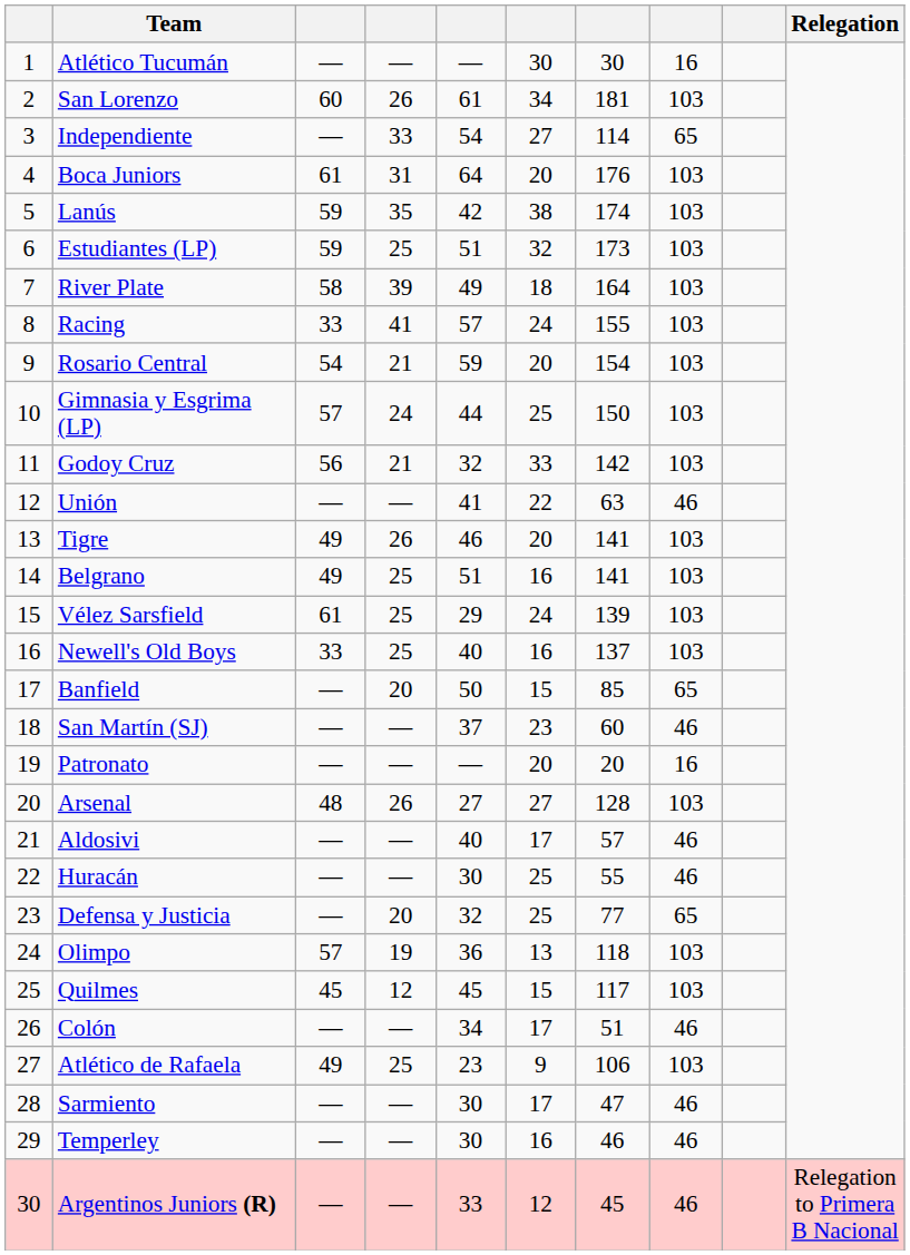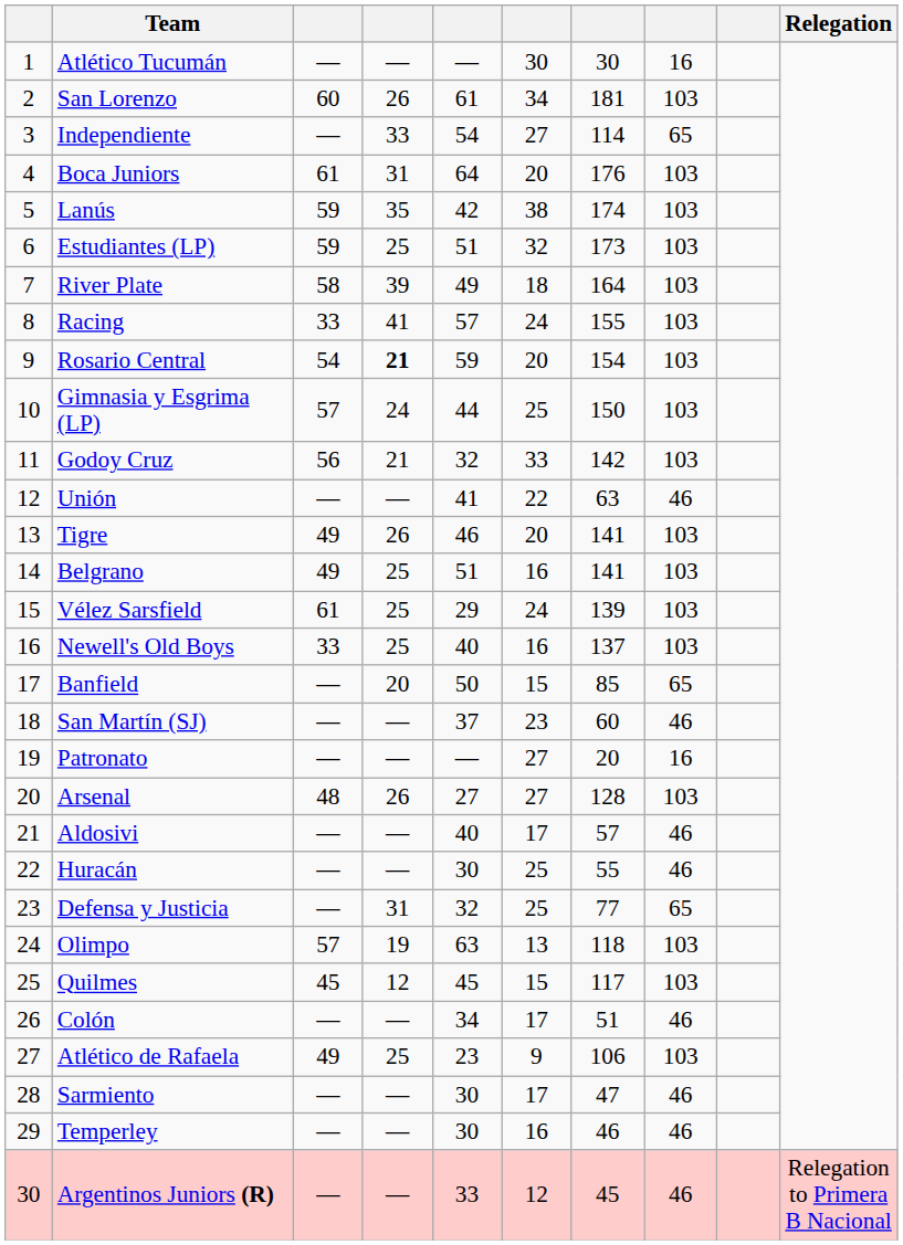 <table class="wikitable" style="text-align: center;">
 <tr>
 <th width=28><br></th>
 <th width=185>Team</th>
 <th width=50></th>
 <th width=50></th>
 <th width=50></th>
 <th width=50></th>
 <th width=50></th>
 <th width=50></th>
 <th width=50><br></th>
 <th>Relegation</th>
 </tr>
 <tr>
 <td>1</td>
 <td align="left"><a href='#'>Atlético Tucumán</a></td>
 <td>—</td>
 <td>—</td>
 <td>—</td>
 <td>30</td>
 <td>30</td>
 <td>16</td>
 <td><strong></strong></td>
 </tr>
 <tr>
 <td>2</td>
 <td align="left"><a href='#'>San Lorenzo</a></td>
 <td>60</td>
 <td>26</td>
 <td>61</td>
 <td>34</td>
 <td>181</td>
 <td>103</td>
 <td><strong></strong></td>
 </tr>
 <tr>
 <td>3</td>
 <td align="left"><a href='#'>Independiente</a></td>
 <td>—</td>
 <td>33</td>
 <td>54</td>
 <td>27</td>
 <td>114</td>
 <td>65</td>
 <td><strong></strong></td>
 </tr>
 <tr>
 <td>4</td>
 <td align="left"><a href='#'>Boca Juniors</a></td>
 <td>61</td>
 <td>31</td>
 <td>64</td>
 <td>20</td>
 <td>176</td>
 <td>103</td>
 <td><strong></strong></td>
 </tr>
 <tr>
 <td>5</td>
 <td align="left"><a href='#'>Lanús</a></td>
 <td>59</td>
 <td>35</td>
 <td>42</td>
 <td>38</td>
 <td>174</td>
 <td>103</td>
 <td><strong></strong></td>
 </tr>
 <tr>
 <td>6</td>
 <td align="left"><a href='#'>Estudiantes (LP)</a></td>
 <td>59</td>
 <td>25</td>
 <td>51</td>
 <td>32</td>
 <td>173</td>
 <td>103</td>
 <td><strong></strong></td>
 </tr>
 <tr>
 <td>7</td>
 <td align="left"><a href='#'>River Plate</a></td>
 <td>58</td>
 <td>39</td>
 <td>49</td>
 <td>18</td>
 <td>164</td>
 <td>103</td>
 <td><strong></strong></td>
 </tr>
 <tr>
 <td>8</td>
 <td align="left"><a href='#'>Racing</a></td>
 <td>33</td>
 <td>41</td>
 <td>57</td>
 <td>24</td>
 <td>155</td>
 <td>103</td>
 <td><strong></strong></td>
 </tr>
 <tr>
 <td>9</td>
 <td align="left"><a href='#'>Rosario Central</a></td>
 <td>54</td>
-<td>21</td>
+<td><strong>21</strong></td>
 <td>59</td>
 <td>20</td>
 <td>154</td>
 <td>103</td>
 <td><strong></strong></td>
 </tr>
 <tr>
 <td>10</td>
 <td align="left"><a href='#'>Gimnasia y Esgrima (LP)</a></td>
 <td>57</td>
 <td>24</td>
 <td>44</td>
 <td>25</td>
 <td>150</td>
 <td>103</td>
 <td><strong></strong></td>
 </tr>
 <tr>
 <td>11</td>
 <td align="left"><a href='#'>Godoy Cruz</a></td>
 <td>56</td>
 <td>21</td>
 <td>32</td>
 <td>33</td>
 <td>142</td>
 <td>103</td>
 <td><strong></strong></td>
 </tr>
 <tr>
 <td>12</td>
 <td align="left"><a href='#'>Unión</a></td>
 <td>—</td>
 <td>—</td>
 <td>41</td>
 <td>22</td>
 <td>63</td>
 <td>46</td>
 <td><strong></strong></td>
 </tr>
 <tr>
 <td>13</td>
 <td align="left"><a href='#'>Tigre</a></td>
 <td>49</td>
 <td>26</td>
 <td>46</td>
 <td>20</td>
 <td>141</td>
 <td>103</td>
 <td><strong></strong></td>
 </tr>
 <tr>
 <td>14</td>
 <td align="left"><a href='#'>Belgrano</a></td>
 <td>49</td>
 <td>25</td>
 <td>51</td>
 <td>16</td>
 <td>141</td>
 <td>103</td>
 <td><strong></strong></td>
 </tr>
 <tr>
 <td>15</td>
 <td align="left"><a href='#'>Vélez Sarsfield</a></td>
 <td>61</td>
 <td>25</td>
 <td>29</td>
 <td>24</td>
 <td>139</td>
 <td>103</td>
 <td><strong></strong></td>
 </tr>
 <tr>
 <td>16</td>
 <td align="left"><a href='#'>Newell's Old Boys</a></td>
 <td>33</td>
 <td>25</td>
 <td>40</td>
 <td>16</td>
 <td>137</td>
 <td>103</td>
 <td><strong></strong></td>
 </tr>
 <tr>
 <td>17</td>
 <td align="left"><a href='#'>Banfield</a></td>
 <td>—</td>
 <td>20</td>
 <td>50</td>
 <td>15</td>
 <td>85</td>
 <td>65</td>
 <td><strong></strong></td>
 </tr>
 <tr>
 <td>18</td>
 <td align="left"><a href='#'>San Martín (SJ)</a></td>
 <td>—</td>
 <td>—</td>
 <td>37</td>
 <td>23</td>
 <td>60</td>
 <td>46</td>
 <td><strong></strong></td>
 </tr>
 <tr>
 <td>19</td>
 <td align="left"><a href='#'>Patronato</a></td>
 <td>—</td>
 <td>—</td>
 <td>—</td>
-<td>20</td>
+<td>27</td>
 <td>20</td>
 <td>16</td>
 <td><strong></strong></td>
 </tr>
 <tr>
 <td>20</td>
 <td align="left"><a href='#'>Arsenal</a></td>
 <td>48</td>
 <td>26</td>
 <td>27</td>
 <td>27</td>
 <td>128</td>
 <td>103</td>
 <td><strong></strong></td>
 </tr>
 <tr>
 <td>21</td>
 <td align="left"><a href='#'>Aldosivi</a></td>
 <td>—</td>
 <td>—</td>
 <td>40</td>
 <td>17</td>
 <td>57</td>
 <td>46</td>
 <td><strong></strong></td>
 </tr>
 <tr>
 <td>22</td>
 <td align="left"><a href='#'>Huracán</a></td>
 <td>—</td>
 <td>—</td>
 <td>30</td>
 <td>25</td>
 <td>55</td>
 <td>46</td>
 <td><strong></strong></td>
 </tr>
 <tr>
 <td>23</td>
 <td align="left"><a href='#'>Defensa y Justicia</a></td>
 <td>—</td>
-<td>20</td>
+<td>31</td>
 <td>32</td>
 <td>25</td>
 <td>77</td>
 <td>65</td>
 <td><strong></strong></td>
 </tr>
 <tr>
 <td>24</td>
 <td align="left"><a href='#'>Olimpo</a></td>
 <td>57</td>
 <td>19</td>
-<td>36</td>
+<td>63</td>
 <td>13</td>
 <td>118</td>
 <td>103</td>
 <td><strong></strong></td>
 </tr>
 <tr>
 <td>25</td>
 <td align="left"><a href='#'>Quilmes</a></td>
 <td>45</td>
 <td>12</td>
 <td>45</td>
 <td>15</td>
 <td>117</td>
 <td>103</td>
 <td><strong></strong></td>
 </tr>
 <tr>
 <td>26</td>
 <td align="left"><a href='#'>Colón</a></td>
 <td>—</td>
 <td>—</td>
 <td>34</td>
 <td>17</td>
 <td>51</td>
 <td>46</td>
 <td><strong></strong></td>
 </tr>
 <tr>
 <td>27</td>
 <td align="left"><a href='#'>Atlético de Rafaela</a></td>
 <td>49</td>
 <td>25</td>
 <td>23</td>
 <td>9</td>
 <td>106</td>
 <td>103</td>
 <td><strong></strong></td>
 </tr>
 <tr>
 <td>28</td>
 <td align="left"><a href='#'>Sarmiento</a></td>
 <td>—</td>
 <td>—</td>
 <td>30</td>
 <td>17</td>
 <td>47</td>
 <td>46</td>
 <td><strong></strong></td>
 </tr>
 <tr>
 <td>29</td>
 <td align="left"><a href='#'>Temperley</a></td>
 <td>—</td>
 <td>—</td>
 <td>30</td>
 <td>16</td>
 <td>46</td>
 <td>46</td>
 <td><strong></strong></td>
 </tr>
 <tr bgcolor=#FFCCCC>
 <td>30</td>
 <td align="left"><a href='#'>Argentinos Juniors</a> <strong>(R)</strong></td>
 <td>—</td>
 <td>—</td>
 <td>33</td>
 <td>12</td>
 <td>45</td>
 <td>46</td>
 <td><strong></strong></td>
 <td>Relegation to <a href='#'>Primera B Nacional</a></td>
 </tr>
 </table>
